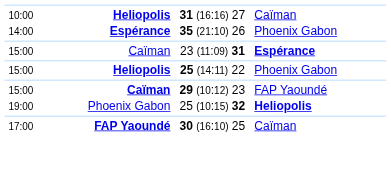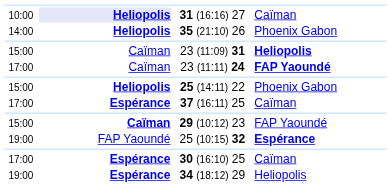 <table style="text-align:center" width=550>
 <tr>
 <th width=5%></th>
 <th width=25%></th>
 <th width=15%></th>
 <th width=25%></th>
 <th width=5%></th>
 </tr>
 <tr align="left" bgcolor=#D0E7FF>
 <td colspan=4></td>
 </tr>
 <tr>
 <td><small>10:00</small></td>
-<td align="right"><strong><a href='#'>Heliopolis</a></strong> </td>
+<td align="right" style="background: lavender;"><strong><a href='#'>Heliopolis</a></strong> </td>
 <td><strong>31</strong> <small>(16</small>:<small>16)</small> 27</td>
 <td align=left> <a href='#'>Caïman</a></td>
 <td></td>
 </tr>
 <tr>
 <td><small>14:00</small></td>
-<td align="right"><strong><a href='#'>Espérance</a></strong> </td>
+<td align="right"><strong><a href='#'>Heliopolis</a></strong> </td>
 <td><strong>35</strong> <small>(21</small>:<small>10)</small> 26</td>
 <td align=left> <a href='#'>Phoenix Gabon</a></td>
 <td></td>
 </tr>
 <tr align="left" bgcolor=#D0E7FF>
 <td colspan=4></td>
 </tr>
 <tr>
 <td><small>15:00</small></td>
 <td align="right"><a href='#'>Caïman</a> </td>
 <td>23 <small>(11</small>:<small>09)</small> <strong>31</strong></td>
-<td align=left> <strong><a href='#'>Espérance</a></strong></td>
+<td align=left> <strong><a href='#'>Heliopolis</a></strong></td>
+<td></td>
+</tr>
+<tr>
+<td><small>17:00</small></td>
+<td align="right"><a href='#'>Caïman</a> </td>
+<td>23 <small>(11</small>:<small>11)</small> <strong>24</strong></td>
+<td align=left> <strong><a href='#'>FAP Yaoundé</a></strong></td>
 <td></td>
 </tr>
 <tr align="left" bgcolor=#D0E7FF>
 <td colspan=4></td>
 </tr>
 <tr>
 <td><small>15:00</small></td>
 <td align="right"><strong><a href='#'>Heliopolis</a></strong> </td>
 <td><strong>25</strong> <small>(14</small>:<small>11)</small> 22</td>
 <td align=left> <a href='#'>Phoenix Gabon</a></td>
+<td></td>
+</tr>
+<tr>
+<td><small>17:00</small></td>
+<td align="right"><strong><a href='#'>Espérance</a></strong> </td>
+<td><strong>37</strong> <small>(16</small>:<small>11)</small> 25</td>
+<td align=left> <a href='#'>Caïman</a></td>
 <td></td>
 </tr>
 <tr align="left" bgcolor=#D0E7FF>
 <td colspan=4></td>
 </tr>
 <tr>
 <td><small>15:00</small></td>
 <td align="right"><strong><a href='#'>Caïman</a></strong> </td>
 <td><strong>29</strong> <small>(10</small>:<small>12)</small> 23</td>
 <td align=left> <a href='#'>FAP Yaoundé</a></td>
 <td></td>
 </tr>
 <tr>
 <td><small>19:00</small></td>
-<td align="right"><a href='#'>Phoenix Gabon</a> </td>
+<td align="right"><a href='#'>FAP Yaoundé</a> </td>
 <td>25 <small>(10</small>:<small>15)</small> <strong>32</strong></td>
-<td align=left> <strong><a href='#'>Heliopolis</a></strong></td>
+<td align=left> <strong><a href='#'>Espérance</a></strong></td>
 <td></td>
 </tr>
 <tr align="left" bgcolor=#D0E7FF>
 <td colspan=4></td>
 </tr>
 <tr>
 <td><small>17:00</small></td>
-<td align="right"><strong><a href='#'>FAP Yaoundé</a></strong> </td>
+<td align="right"><strong><a href='#'>Espérance</a></strong> </td>
 <td><strong>30</strong> <small>(16</small>:<small>10)</small> 25</td>
 <td align=left> <a href='#'>Caïman</a></td>
 <td></td>
 </tr>
+<tr>
+<td><small>19:00</small></td>
+<td align="right"><strong><a href='#'>Espérance</a></strong> </td>
+<td><strong>34</strong> <small>(18</small>:<small>12)</small> 29</td>
+<td align=left> <a href='#'>Heliopolis</a></td>
+<td></td>
+</tr>
 </table>
